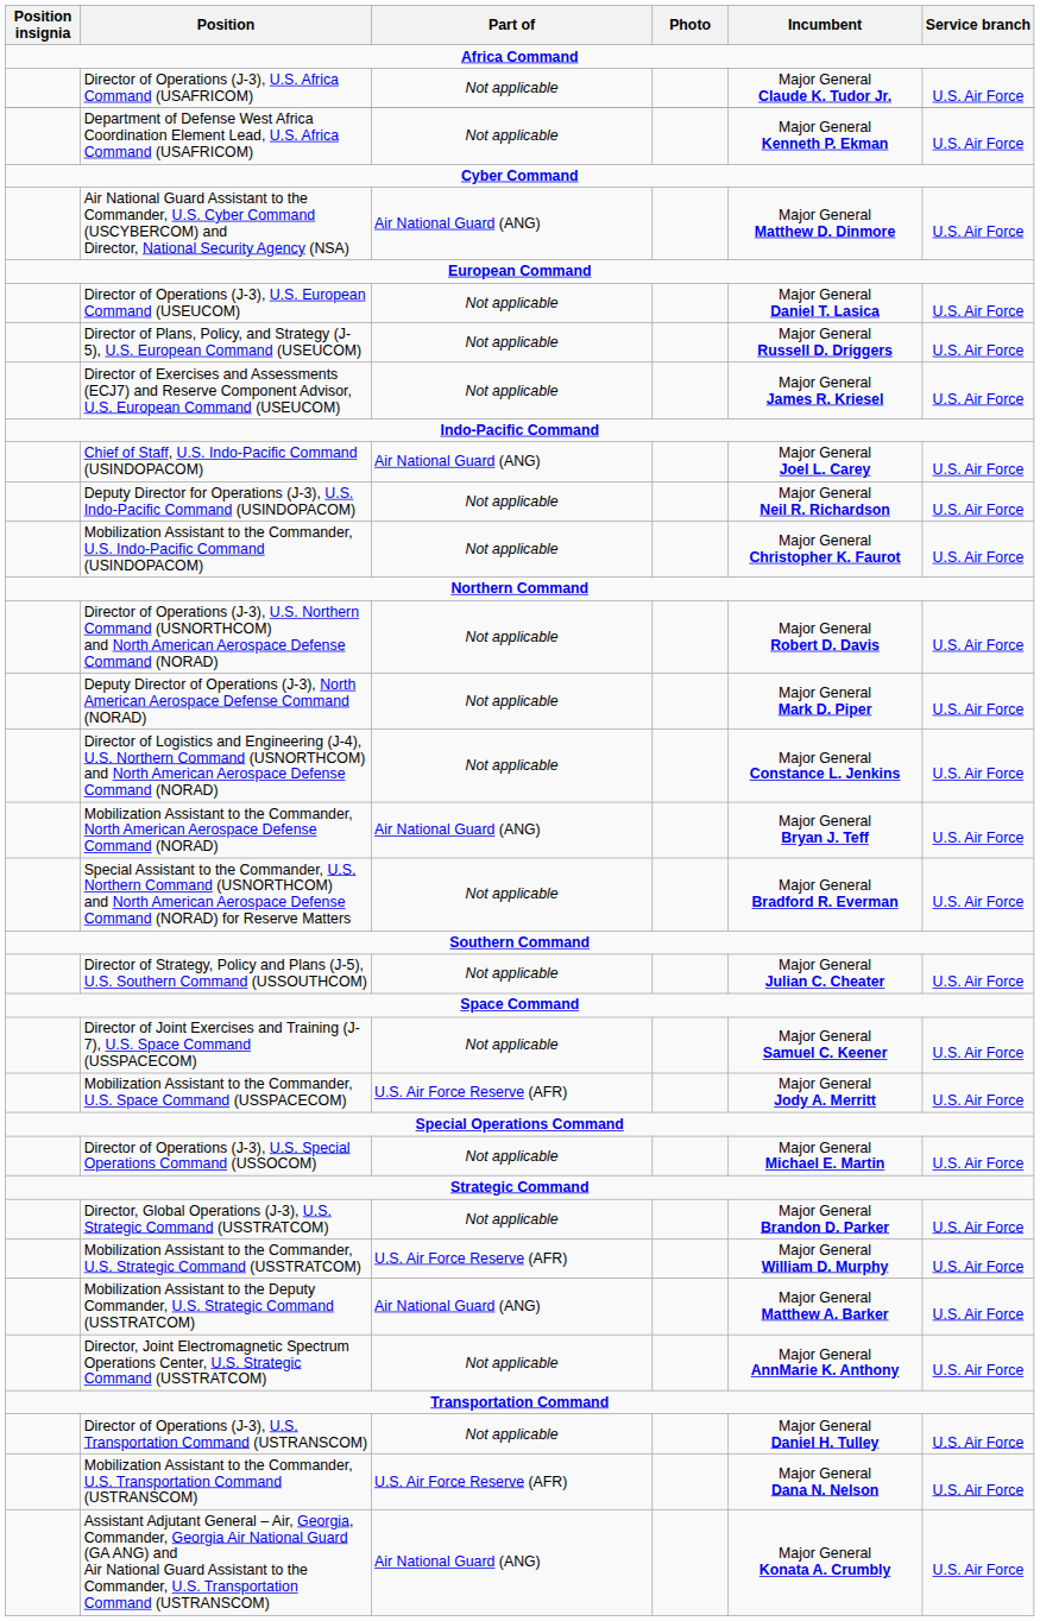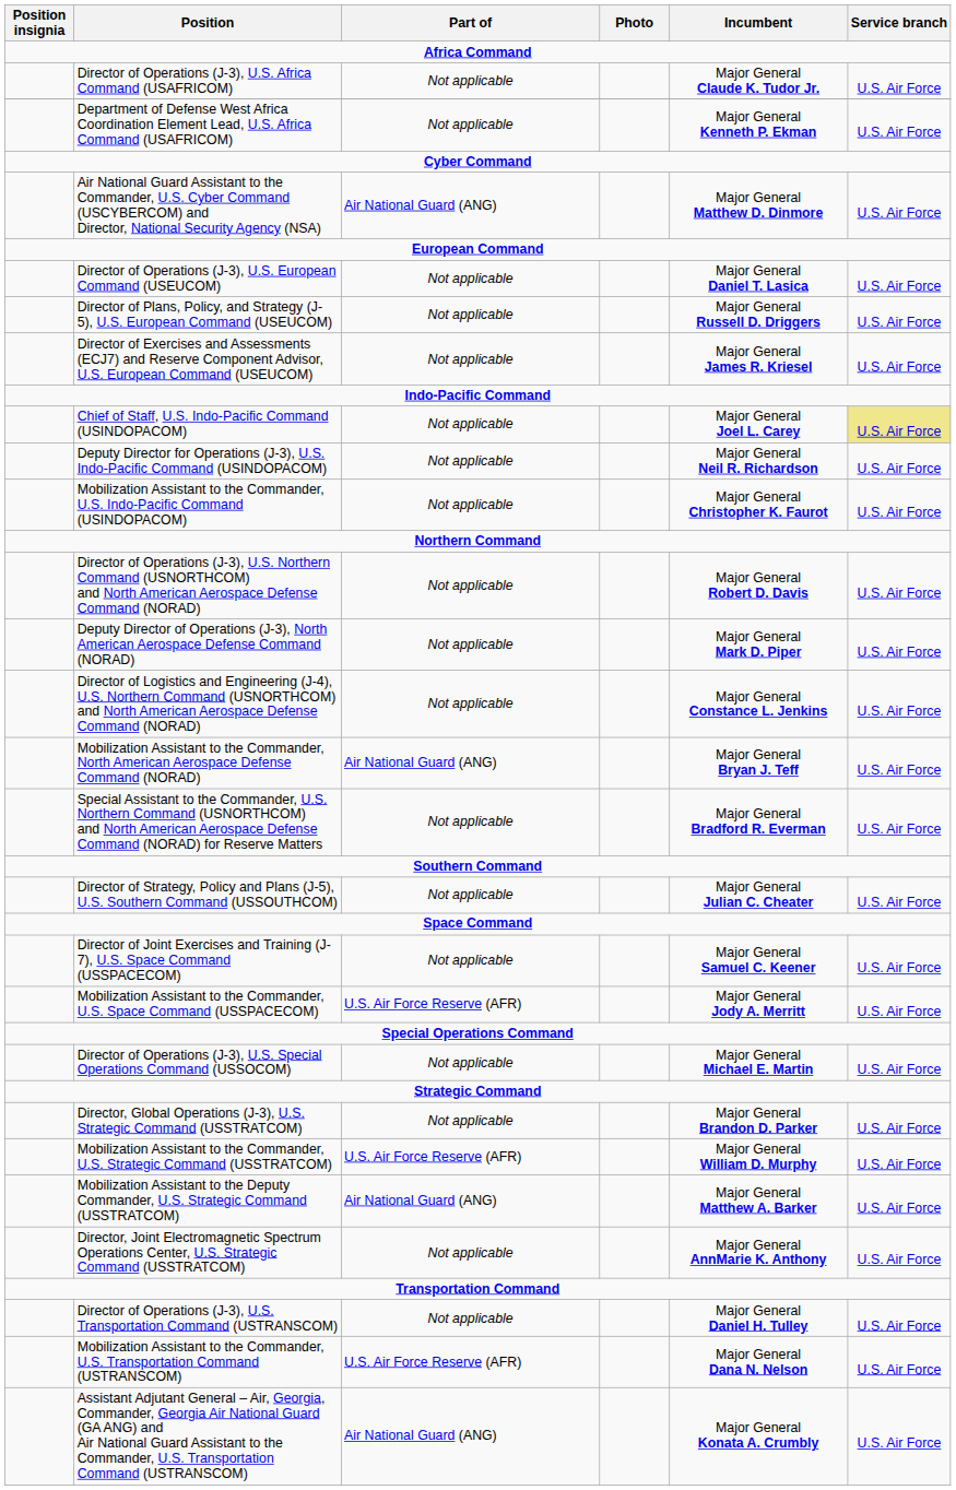 <table class="wikitable">
 <tr>
 <th width="75" style="text-align:center">Position insignia</th>
 <th width="310" style="text-align:center">Position</th>
 <th width="300" style="text-align:center">Part of</th>
 <th width="75" style="text-align:center">Photo</th>
 <th width="205" style="text-align:center">Incumbent</th>
 <th width="115" style="text-align:center">Service branch</th>
 </tr>
 <tr>
 <td colspan="6" style="text-align:center"><strong><a href='#'>Africa Command</a></strong></td>
 </tr>
 <tr>
 <td></td>
 <td>Director of Operations (J-3), <a href='#'>U.S. Africa Command</a> (USAFRICOM)</td>
 <td style="text-align:center"><em>Not applicable</em></td>
 <td></td>
 <td style="text-align:center">Major General<br><strong><a href='#'>Claude K. Tudor Jr.</a></strong></td>
 <td style="text-align:center"><br><a href='#'>U.S. Air Force</a></td>
 </tr>
 <tr>
 </tr>
 <tr>
 <td></td>
 <td>Department of Defense West Africa Coordination Element Lead, <a href='#'>U.S. Africa Command</a> (USAFRICOM)</td>
 <td style="text-align:center"><em>Not applicable</em></td>
 <td></td>
 <td style="text-align:center">Major General<br><strong><a href='#'>Kenneth P. Ekman</a></strong></td>
 <td style="text-align:center"><br><a href='#'>U.S. Air Force</a></td>
 </tr>
 <tr>
 <td colspan="6" style="text-align:center"><strong><a href='#'>Cyber Command</a></strong></td>
 </tr>
 <tr>
 <td> </td>
 <td>Air National Guard Assistant to the Commander, <a href='#'>U.S. Cyber Command</a> (USCYBERCOM) and<br>Director, <a href='#'>National Security Agency</a> (NSA)</td>
 <td> <a href='#'>Air National Guard</a> (ANG)</td>
 <td></td>
 <td style="text-align:center">Major General<br><strong><a href='#'>Matthew D. Dinmore</a></strong></td>
 <td style="text-align:center"><br><a href='#'>U.S. Air Force</a></td>
 </tr>
 <tr>
 <td colspan="6" style="text-align:center"><strong><a href='#'>European Command</a></strong></td>
 </tr>
 <tr>
 <td></td>
 <td>Director of Operations (J-3), <a href='#'>U.S. European Command</a> (USEUCOM)</td>
 <td style="text-align:center"><em>Not applicable</em></td>
 <td></td>
 <td style="text-align:center">Major General<br><strong><a href='#'>Daniel T. Lasica</a></strong></td>
 <td style="text-align:center"><br><a href='#'>U.S. Air Force</a></td>
 </tr>
 <tr>
 <td></td>
 <td>Director of Plans, Policy, and Strategy (J-5), <a href='#'>U.S. European Command</a> (USEUCOM)</td>
 <td style="text-align:center"><em>Not applicable</em></td>
 <td></td>
 <td style="text-align:center">Major General<br><strong><a href='#'>Russell D. Driggers</a></strong></td>
 <td style="text-align:center"><br><a href='#'>U.S. Air Force</a></td>
 </tr>
 <tr>
 <td></td>
 <td>Director of Exercises and Assessments (ECJ7) and Reserve Component Advisor, <a href='#'>U.S. European Command</a> (USEUCOM)</td>
 <td style="text-align:center"><em>Not applicable</em></td>
 <td></td>
 <td style="text-align:center">Major General<br><strong><a href='#'>James R. Kriesel</a></strong></td>
 <td style="text-align:center"><br><a href='#'>U.S. Air Force</a></td>
 </tr>
 <tr>
 <td colspan="6" style="text-align:center"><strong><a href='#'>Indo-Pacific Command</a></strong></td>
 </tr>
 <tr>
 <td></td>
 <td><a href='#'>Chief of Staff</a>, <a href='#'>U.S. Indo-Pacific Command</a> (USINDOPACOM)</td>
-<td> <a href='#'>Air National Guard</a> (ANG)</td>
+<td style="text-align:center"><em>Not applicable</em></td>
 <td></td>
 <td style="text-align:center">Major General<br><strong><a href='#'>Joel L. Carey</a></strong></td>
-<td style="text-align:center"><br><a href='#'>U.S. Air Force</a></td>
+<td style="background: khaki; text-align:center"><br><a href='#'>U.S. Air Force</a></td>
 </tr>
 <tr>
 <td></td>
 <td>Deputy Director for Operations (J-3), <a href='#'>U.S. Indo-Pacific Command</a> (USINDOPACOM)</td>
 <td style="text-align:center"><em>Not applicable</em></td>
 <td></td>
 <td style="text-align:center">Major General<br><strong><a href='#'>Neil R. Richardson</a></strong></td>
 <td style="text-align:center"><br><a href='#'>U.S. Air Force</a></td>
 </tr>
 <tr>
 <td></td>
 <td>Mobilization Assistant to the Commander, <a href='#'>U.S. Indo-Pacific Command</a> (USINDOPACOM)</td>
 <td style="text-align:center"><em>Not applicable</em></td>
 <td></td>
 <td style="text-align:center">Major General<br><strong><a href='#'>Christopher K. Faurot</a></strong></td>
 <td style="text-align:center"><br><a href='#'>U.S. Air Force</a></td>
 </tr>
 <tr>
 <td colspan="6" style="text-align:center"><strong><a href='#'>Northern Command</a></strong></td>
 </tr>
 <tr>
 <td> </td>
 <td>Director of Operations (J-3), <a href='#'>U.S. Northern Command</a> (USNORTHCOM)<br>and <a href='#'>North American Aerospace Defense Command</a> (NORAD)</td>
 <td style="text-align:center"><em>Not applicable</em></td>
 <td></td>
 <td style="text-align:center">Major General<br><strong><a href='#'>Robert D. Davis</a></strong></td>
 <td style="text-align:center"><br><a href='#'>U.S. Air Force</a></td>
 </tr>
 <tr>
 <td></td>
 <td>Deputy Director of Operations (J-3), <a href='#'>North American Aerospace Defense Command</a> (NORAD)</td>
 <td style="text-align:center"><em>Not applicable</em></td>
 <td></td>
 <td style="text-align:center">Major General<br><strong><a href='#'>Mark D. Piper</a></strong></td>
 <td style="text-align:center"><br><a href='#'>U.S. Air Force</a></td>
 </tr>
 <tr>
 <td> </td>
 <td>Director of Logistics and Engineering (J-4), <a href='#'>U.S. Northern Command</a> (USNORTHCOM)<br>and <a href='#'>North American Aerospace Defense Command</a> (NORAD)</td>
 <td style="text-align:center"><em>Not applicable</em></td>
 <td></td>
 <td style="text-align:center">Major General<br><strong><a href='#'>Constance L. Jenkins</a></strong></td>
 <td style="text-align:center"><br><a href='#'>U.S. Air Force</a></td>
 </tr>
 <tr>
 <td></td>
 <td>Mobilization Assistant to the Commander,<br><a href='#'>North American Aerospace Defense Command</a> (NORAD)</td>
 <td> <a href='#'>Air National Guard</a> (ANG)</td>
 <td></td>
 <td style="text-align:center">Major General<br><strong><a href='#'>Bryan J. Teff</a></strong></td>
 <td style="text-align:center"><br><a href='#'>U.S. Air Force</a></td>
 </tr>
 <tr>
 <td> </td>
 <td>Special Assistant to the Commander, <a href='#'>U.S. Northern Command</a> (USNORTHCOM)<br>and <a href='#'>North American Aerospace Defense Command</a> (NORAD) for Reserve Matters</td>
 <td style="text-align:center"><em>Not applicable</em></td>
 <td></td>
 <td style="text-align:center">Major General<br><strong><a href='#'>Bradford R. Everman</a></strong></td>
 <td style="text-align:center"><br><a href='#'>U.S. Air Force</a></td>
 </tr>
 <tr>
 <td colspan="6" style="text-align:center"><strong><a href='#'>Southern Command</a></strong></td>
 </tr>
 <tr>
 <td></td>
 <td>Director of Strategy, Policy and Plans (J-5), <a href='#'>U.S. Southern Command</a> (USSOUTHCOM)</td>
 <td style="text-align:center"><em>Not applicable</em></td>
 <td></td>
 <td style="text-align:center">Major General<br><strong><a href='#'>Julian C. Cheater</a></strong></td>
 <td style="text-align:center"><br><a href='#'>U.S. Air Force</a></td>
 </tr>
 <tr>
 <td colspan="6" style="text-align:center"><strong><a href='#'>Space Command</a></strong></td>
 </tr>
 <tr>
 <td></td>
 <td>Director of Joint Exercises and Training (J-7), <a href='#'>U.S. Space Command</a> (USSPACECOM)</td>
 <td style="text-align:center"><em>Not applicable</em></td>
 <td></td>
 <td style="text-align:center">Major General<br><strong><a href='#'>Samuel C. Keener</a></strong></td>
 <td style="text-align:center"><br><a href='#'>U.S. Air Force</a></td>
 </tr>
 <tr>
 <td></td>
 <td>Mobilization Assistant to the Commander, <a href='#'>U.S. Space Command</a> (USSPACECOM)</td>
 <td> <a href='#'>U.S. Air Force Reserve</a> (AFR)</td>
 <td></td>
 <td style="text-align:center">Major General<br><strong><a href='#'>Jody A. Merritt</a></strong></td>
 <td style="text-align:center"><br><a href='#'>U.S. Air Force</a></td>
 </tr>
 <tr>
 <td colspan="6" style="text-align:center"><strong><a href='#'>Special Operations Command</a></strong></td>
 </tr>
 <tr>
 <td></td>
 <td>Director of Operations (J-3), <a href='#'>U.S. Special Operations Command</a> (USSOCOM)</td>
 <td style="text-align:center"><em>Not applicable</em></td>
 <td></td>
 <td style="text-align:center">Major General<br><strong><a href='#'>Michael E. Martin</a></strong></td>
 <td style="text-align:center"><br><a href='#'>U.S. Air Force</a></td>
 </tr>
 <tr>
 <td colspan="6" style="text-align:center"><strong><a href='#'>Strategic Command</a></strong></td>
 </tr>
 <tr>
 <td></td>
 <td>Director, Global Operations (J-3), <a href='#'>U.S. Strategic Command</a> (USSTRATCOM)</td>
 <td style="text-align:center"><em>Not applicable</em></td>
 <td></td>
 <td style="text-align:center">Major General<br><strong><a href='#'>Brandon D. Parker</a></strong></td>
 <td style="text-align:center"><br><a href='#'>U.S. Air Force</a></td>
 </tr>
 <tr>
 <td></td>
 <td>Mobilization Assistant to the Commander, <a href='#'>U.S. Strategic Command</a> (USSTRATCOM)</td>
 <td> <a href='#'>U.S. Air Force Reserve</a> (AFR)</td>
 <td></td>
 <td style="text-align:center">Major General<br><strong><a href='#'>William D. Murphy</a></strong></td>
 <td style="text-align:center"><br><a href='#'>U.S. Air Force</a></td>
 </tr>
 <tr>
 <td></td>
 <td>Mobilization Assistant to the Deputy Commander, <a href='#'>U.S. Strategic Command</a> (USSTRATCOM)</td>
 <td> <a href='#'>Air National Guard</a> (ANG)</td>
 <td></td>
 <td style="text-align:center">Major General<br><strong><a href='#'>Matthew A. Barker</a></strong></td>
 <td style="text-align:center"><br><a href='#'>U.S. Air Force</a></td>
 </tr>
 <tr>
 <td></td>
 <td>Director, Joint Electromagnetic Spectrum Operations Center, <a href='#'>U.S. Strategic Command</a> (USSTRATCOM)</td>
 <td style="text-align:center"><em>Not applicable</em></td>
 <td></td>
 <td style="text-align:center">Major General<br><strong><a href='#'>AnnMarie K. Anthony</a></strong></td>
 <td style="text-align:center"><br><a href='#'>U.S. Air Force</a></td>
 </tr>
 <tr>
 <td colspan="6" style="text-align:center"><strong><a href='#'>Transportation Command</a></strong></td>
 </tr>
 <tr>
 <td></td>
 <td>Director of Operations (J-3), <a href='#'>U.S. Transportation Command</a> (USTRANSCOM)</td>
 <td style="text-align:center"><em>Not applicable</em></td>
 <td></td>
 <td style="text-align:center">Major General<br><strong><a href='#'>Daniel H. Tulley</a></strong></td>
 <td style="text-align:center"><br><a href='#'>U.S. Air Force</a></td>
 </tr>
 <tr>
 <td></td>
 <td>Mobilization Assistant to the Commander, <a href='#'>U.S. Transportation Command</a> (USTRANSCOM)</td>
 <td> <a href='#'>U.S. Air Force Reserve</a> (AFR)</td>
 <td></td>
 <td style="text-align:center">Major General<br><strong><a href='#'>Dana N. Nelson</a></strong></td>
 <td style="text-align:center"><br><a href='#'>U.S. Air Force</a></td>
 </tr>
 <tr>
 <td> </td>
 <td>Assistant Adjutant General – Air, <a href='#'>Georgia</a>,<br>Commander, <a href='#'>Georgia Air National Guard</a> (GA ANG) and<br>Air National Guard Assistant to the Commander, <a href='#'>U.S. Transportation Command</a> (USTRANSCOM)</td>
 <td> <a href='#'>Air National Guard</a> (ANG)</td>
 <td></td>
 <td style="text-align:center">Major General<br><strong><a href='#'>Konata A. Crumbly</a></strong></td>
 <td style="text-align:center"><br><a href='#'>U.S. Air Force</a></td>
 </tr>
 </table>
